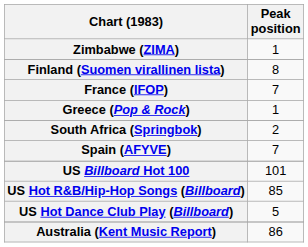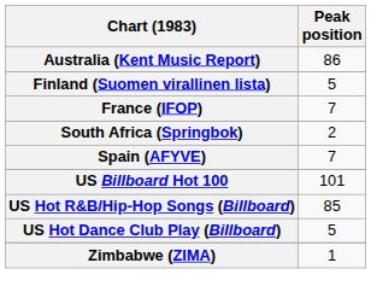 <table class="wikitable sortable plainrowheaders" style="text-align:center">
 <tr>
 <th>Chart (1983)</th>
 <th>Peak<br>position</th>
 </tr>
 <tr>
-<th scope="row">Zimbabwe (<a href='#'>ZIMA</a>)</th>
-<td>1</td>
+<th scope="row">Australia (<a href='#'>Kent Music Report</a>)</th>
+<td>86</td>
 </tr>
 <tr>
 </tr>
 <tr>
 </tr>
 <tr>
 <th scope="row">Finland (<a href='#'>Suomen virallinen lista</a>)</th>
-<td>8</td>
+<td>5</td>
 </tr>
 <tr>
 <th scope="row">France (<a href='#'>IFOP</a>)</th>
 <td>7</td>
-</tr>
-<tr>
-<th scope="row">Greece (<a href='#'><em>Pop & Rock</em></a>)</th>
-<td>1</td>
 </tr>
 <tr>
 </tr>
 <tr>
 </tr>
 <tr>
 </tr>
 <tr>
 <th scope="row">South Africa (<a href='#'>Springbok</a>)</th>
 <td>2</td>
 </tr>
 <tr>
 <th scope="row">Spain (<a href='#'>AFYVE</a>)</th>
 <td>7</td>
 </tr>
 <tr>
 </tr>
 <tr>
 </tr>
 <tr>
 <th scope="row">US <a href='#'><em>Billboard</em> Hot 100</a></th>
 <td>101</td>
 </tr>
 <tr>
 <th scope="row">US <a href='#'>Hot R&B/Hip-Hop Songs</a> (<a href='#'><em>Billboard</em></a>)</th>
 <td>85</td>
 </tr>
 <tr>
 <th scope="row">US <a href='#'>Hot Dance Club Play</a> (<a href='#'><em>Billboard</em></a>)</th>
 <td>5</td>
 </tr>
 <tr>
 </tr>
 <tr>
-<th scope="row">Australia (<a href='#'>Kent Music Report</a>)</th>
-<td>86</td>
+<th scope="row">Zimbabwe (<a href='#'>ZIMA</a>)</th>
+<td>1</td>
 </tr>
 </table>
